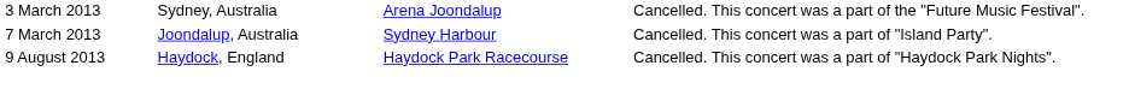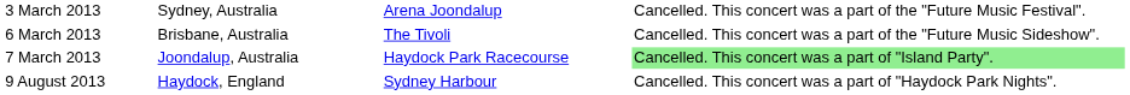 <table cellpadding="2" style="border: 0px solid darkgray;">
 <tr>
 <th width="150"></th>
 <th width="225"></th>
 <th width="250"></th>
 <th width="500"></th>
 </tr>
 <tr border="0">
 <td>3 March 2013</td>
 <td>Sydney, Australia</td>
 <td><a href='#'>Arena Joondalup</a></td>
 <td>Cancelled. This concert was a part of the "Future Music Festival".</td>
 </tr>
 <tr>
+<td>6 March 2013</td>
+<td>Brisbane, Australia</td>
+<td><a href='#'>The Tivoli</a></td>
+<td>Cancelled. This concert was a part of the "Future Music Sideshow".</td>
+</tr>
+<tr>
 <td>7 March 2013</td>
 <td><a href='#'>Joondalup</a>, Australia</td>
-<td><a href='#'>Sydney Harbour</a></td>
-<td>Cancelled. This concert was a part of "Island Party".</td>
+<td><a href='#'>Haydock Park Racecourse</a></td>
+<td style="background: lightgreen;">Cancelled. This concert was a part of "Island Party".</td>
 </tr>
 <tr>
 <td>9 August 2013</td>
 <td><a href='#'>Haydock</a>, England</td>
-<td><a href='#'>Haydock Park Racecourse</a></td>
+<td><a href='#'>Sydney Harbour</a></td>
 <td>Cancelled. This concert was a part of "Haydock Park Nights".</td>
 </tr>
 <tr>
 </tr>
 </table>
